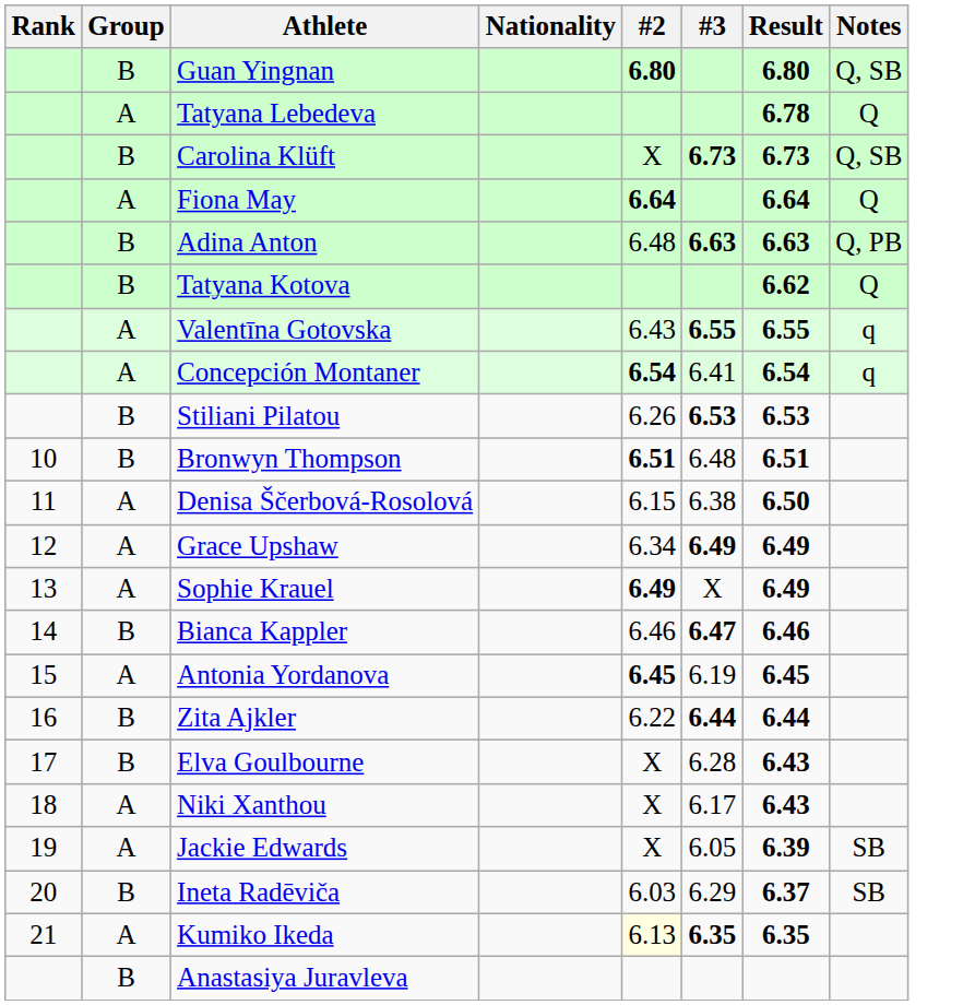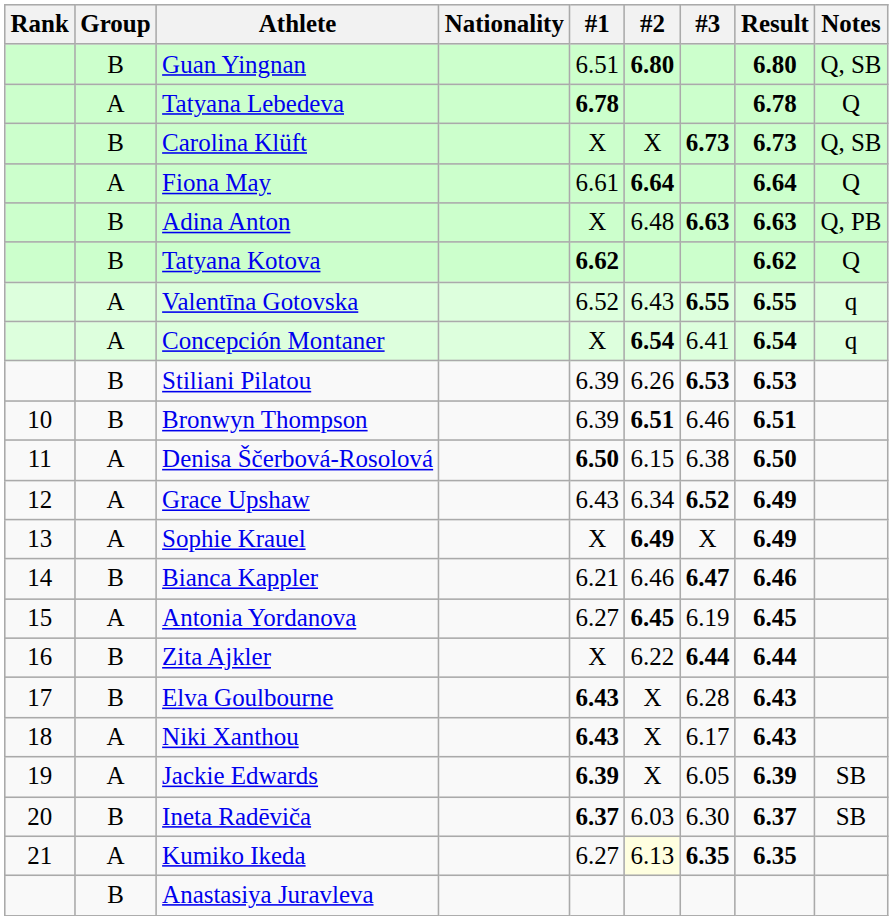 <table class="wikitable sortable" style="text-align:center">
 <tr>
 <th>Rank</th>
 <th>Group</th>
 <th>Athlete</th>
 <th>Nationality</th>
+<th>#1</th>
 <th>#2</th>
 <th>#3</th>
 <th>Result</th>
 <th>Notes</th>
 </tr>
 <tr bgcolor=ccffcc>
 <td></td>
 <td>B</td>
 <td align=left><a href='#'>Guan Yingnan</a></td>
 <td align=left></td>
+<td>6.51</td>
 <td><strong>6.80</strong></td>
 <td></td>
 <td><strong>6.80</strong></td>
 <td>Q, SB</td>
 </tr>
 <tr bgcolor=ccffcc>
 <td></td>
 <td>A</td>
 <td align=left><a href='#'>Tatyana Lebedeva</a></td>
 <td align=left></td>
+<td><strong>6.78</strong></td>
 <td></td>
 <td></td>
 <td><strong>6.78</strong></td>
 <td>Q</td>
 </tr>
 <tr bgcolor=ccffcc>
 <td></td>
 <td>B</td>
 <td align=left><a href='#'>Carolina Klüft</a></td>
 <td align=left></td>
 <td>X</td>
+<td>X</td>
 <td><strong>6.73</strong></td>
 <td><strong>6.73</strong></td>
 <td>Q, SB</td>
 </tr>
 <tr bgcolor=ccffcc>
 <td></td>
 <td>A</td>
 <td align=left><a href='#'>Fiona May</a></td>
 <td align=left></td>
+<td>6.61</td>
 <td><strong>6.64</strong></td>
 <td></td>
 <td><strong>6.64</strong></td>
 <td>Q</td>
 </tr>
 <tr bgcolor=ccffcc>
 <td></td>
 <td>B</td>
 <td align=left><a href='#'>Adina Anton</a></td>
 <td align=left></td>
+<td>X</td>
 <td>6.48</td>
 <td><strong>6.63</strong></td>
 <td><strong>6.63</strong></td>
 <td>Q, PB</td>
 </tr>
 <tr bgcolor=ccffcc>
 <td></td>
 <td>B</td>
 <td align=left><a href='#'>Tatyana Kotova</a></td>
 <td align=left></td>
+<td><strong>6.62</strong></td>
 <td></td>
 <td></td>
 <td><strong>6.62</strong></td>
 <td>Q</td>
 </tr>
 <tr bgcolor=ddffdd>
 <td></td>
 <td>A</td>
 <td align=left><a href='#'>Valentīna Gotovska</a></td>
 <td align=left></td>
+<td>6.52</td>
 <td>6.43</td>
 <td><strong>6.55</strong></td>
 <td><strong>6.55</strong></td>
 <td>q</td>
 </tr>
 <tr bgcolor=ddffdd>
 <td></td>
 <td>A</td>
 <td align=left><a href='#'>Concepción Montaner</a></td>
 <td align=left></td>
+<td>X</td>
 <td><strong>6.54</strong></td>
 <td>6.41</td>
 <td><strong>6.54</strong></td>
 <td>q</td>
 </tr>
 <tr>
 <td></td>
 <td>B</td>
 <td align=left><a href='#'>Stiliani Pilatou</a></td>
 <td align=left></td>
+<td>6.39</td>
 <td>6.26</td>
 <td><strong>6.53</strong></td>
 <td><strong>6.53</strong></td>
 <td></td>
 </tr>
 <tr>
 <td>10</td>
 <td>B</td>
 <td align=left><a href='#'>Bronwyn Thompson</a></td>
 <td align=left></td>
+<td>6.39</td>
 <td><strong>6.51</strong></td>
-<td>6.48</td>
+<td>6.46</td>
 <td><strong>6.51</strong></td>
 <td></td>
 </tr>
 <tr>
 <td>11</td>
 <td>A</td>
 <td align=left><a href='#'>Denisa Ščerbová-Rosolová</a></td>
 <td align=left></td>
+<td><strong>6.50</strong></td>
 <td>6.15</td>
 <td>6.38</td>
 <td><strong>6.50</strong></td>
 <td></td>
 </tr>
 <tr>
 <td>12</td>
 <td>A</td>
 <td align=left><a href='#'>Grace Upshaw</a></td>
 <td align=left></td>
+<td>6.43</td>
 <td>6.34</td>
-<td><strong>6.49</strong></td>
+<td><strong>6.52</strong></td>
 <td><strong>6.49</strong></td>
 <td></td>
 </tr>
 <tr>
 <td>13</td>
 <td>A</td>
 <td align=left><a href='#'>Sophie Krauel</a></td>
 <td align=left></td>
+<td>X</td>
 <td><strong>6.49</strong></td>
 <td>X</td>
 <td><strong>6.49</strong></td>
 <td></td>
 </tr>
 <tr>
 <td>14</td>
 <td>B</td>
 <td align=left><a href='#'>Bianca Kappler</a></td>
 <td align=left></td>
+<td>6.21</td>
 <td>6.46</td>
 <td><strong>6.47</strong></td>
 <td><strong>6.46</strong></td>
 <td></td>
 </tr>
 <tr>
 <td>15</td>
 <td>A</td>
 <td align=left><a href='#'>Antonia Yordanova</a></td>
 <td align=left></td>
+<td>6.27</td>
 <td><strong>6.45</strong></td>
 <td>6.19</td>
 <td><strong>6.45</strong></td>
 <td></td>
 </tr>
 <tr>
 <td>16</td>
 <td>B</td>
 <td align=left><a href='#'>Zita Ajkler</a></td>
 <td align=left></td>
+<td>X</td>
 <td>6.22</td>
 <td><strong>6.44</strong></td>
 <td><strong>6.44</strong></td>
 <td></td>
 </tr>
 <tr>
 <td>17</td>
 <td>B</td>
 <td align=left><a href='#'>Elva Goulbourne</a></td>
 <td align=left></td>
+<td><strong>6.43</strong></td>
 <td>X</td>
 <td>6.28</td>
 <td><strong>6.43</strong></td>
 <td></td>
 </tr>
 <tr>
 <td>18</td>
 <td>A</td>
 <td align=left><a href='#'>Niki Xanthou</a></td>
 <td align=left></td>
+<td><strong>6.43</strong></td>
 <td>X</td>
 <td>6.17</td>
 <td><strong>6.43</strong></td>
 <td></td>
 </tr>
 <tr>
 <td>19</td>
 <td>A</td>
 <td align=left><a href='#'>Jackie Edwards</a></td>
 <td align=left></td>
+<td><strong>6.39</strong></td>
 <td>X</td>
 <td>6.05</td>
 <td><strong>6.39</strong></td>
 <td>SB</td>
 </tr>
 <tr>
 <td>20</td>
 <td>B</td>
 <td align=left><a href='#'>Ineta Radēviča</a></td>
 <td align=left></td>
+<td><strong>6.37</strong></td>
 <td>6.03</td>
-<td>6.29</td>
+<td>6.30</td>
 <td><strong>6.37</strong></td>
 <td>SB</td>
 </tr>
 <tr>
 <td>21</td>
 <td>A</td>
 <td align=left><a href='#'>Kumiko Ikeda</a></td>
 <td align=left></td>
+<td>6.27</td>
 <td style="background: lightyellow;">6.13</td>
 <td><strong>6.35</strong></td>
 <td><strong>6.35</strong></td>
 <td></td>
 </tr>
 <tr>
 <td></td>
 <td>B</td>
 <td align=left><a href='#'>Anastasiya Juravleva</a></td>
 <td align=left></td>
 <td></td>
 <td></td>
+<td></td>
 <td><strong></strong></td>
 <td></td>
 </tr>
 </table>
